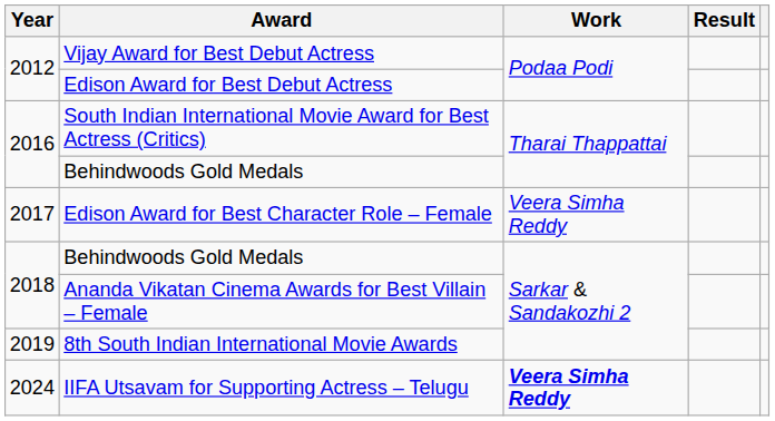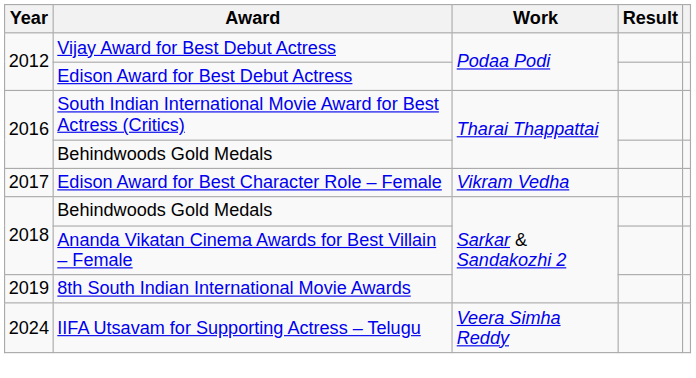 <table class="wikitable">
 <tr>
 <th scope="col">Year</th>
 <th scope="col">Award</th>
 <th scope="col">Work</th>
 <th scope="col">Result</th>
 <th scope="col" class="unsortable"></th>
 </tr>
 <tr>
 <td rowspan="2">2012</td>
 <td><a href='#'>Vijay Award for Best Debut Actress</a></td>
 <td rowspan="2"><em><a href='#'>Podaa Podi</a></em></td>
 <td></td>
 <td></td>
 </tr>
 <tr>
 <td><a href='#'>Edison Award for Best Debut Actress</a></td>
 <td></td>
 <td></td>
 </tr>
 <tr>
 <td rowspan="2">2016</td>
 <td><a href='#'>South Indian International Movie Award for Best Actress (Critics)</a></td>
 <td rowspan="2"><em><a href='#'>Tharai Thappattai</a></em></td>
 <td></td>
 <td></td>
 </tr>
 <tr>
 <td>Behindwoods Gold Medals</td>
 <td></td>
 <td></td>
 </tr>
 <tr>
 <td rowspan="1">2017</td>
 <td><a href='#'>Edison Award for Best Character Role – Female</a></td>
-<td><em><a href='#'>Veera Simha Reddy</a></em></td>
+<td rowspan="1"><em><a href='#'>Vikram Vedha</a></em></td>
 <td></td>
 <td></td>
 </tr>
 <tr>
 <td rowspan="2">2018</td>
 <td>Behindwoods Gold Medals</td>
 <td rowspan="3"><em><a href='#'>Sarkar</a></em> & <em><a href='#'>Sandakozhi 2</a></em></td>
 <td></td>
 <td></td>
 </tr>
 <tr>
 <td><a href='#'>Ananda Vikatan Cinema Awards for Best Villain – Female</a></td>
 <td></td>
 <td></td>
 </tr>
 <tr>
 <td rowspan="1">2019</td>
 <td><a href='#'>8th South Indian International Movie Awards</a></td>
 <td></td>
 <td></td>
 </tr>
 <tr>
 <td>2024</td>
 <td><a href='#'>IIFA Utsavam for Supporting Actress – Telugu</a></td>
-<td><strong><em><a href='#'>Veera Simha Reddy</a></em></strong></td>
+<td><em><a href='#'>Veera Simha Reddy</a></em></td>
 <td></td>
 <td></td>
 </tr>
 </table>
